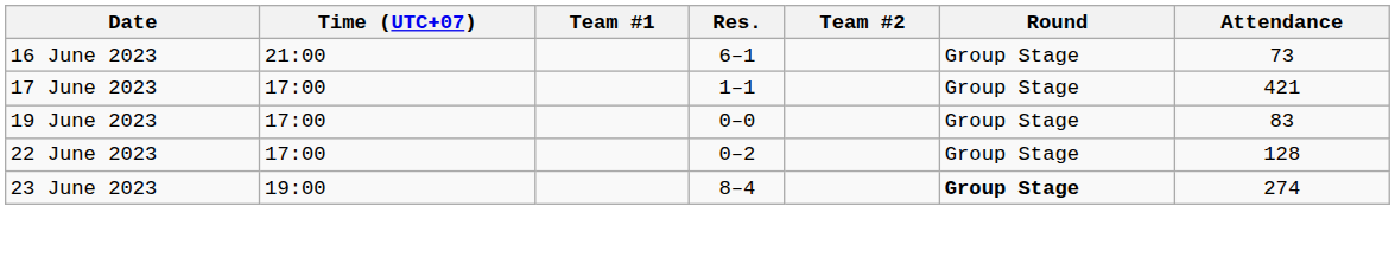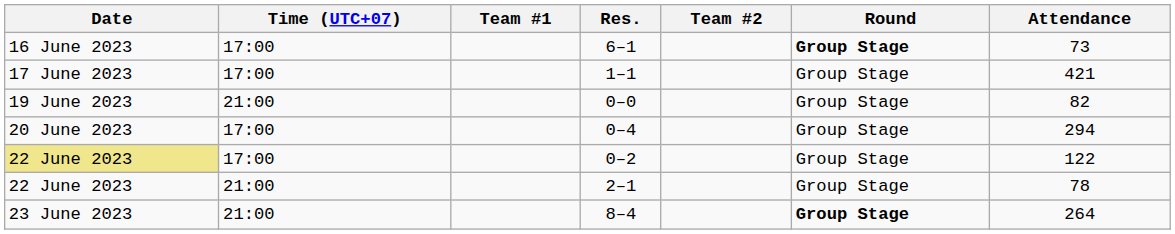 <table class="wikitable" style="text-align:left; width:100%;">
 <tr>
 <th>Date</th>
 <th>Time (<a href='#'>UTC+07</a>)</th>
 <th>Team #1</th>
 <th>Res.</th>
 <th>Team #2</th>
 <th>Round</th>
 <th>Attendance</th>
 </tr>
 <tr>
 <td>16 June 2023</td>
-<td>21:00</td>
+<td>17:00</td>
 <td><strong></strong></td>
 <td style="text-align:center;">6–1</td>
 <td></td>
-<td>Group Stage</td>
+<td><strong>Group Stage</strong></td>
 <td style="text-align:center;">73</td>
 </tr>
 <tr>
 <td>17 June 2023</td>
 <td>17:00</td>
 <td></td>
 <td style="text-align:center;">1–1</td>
 <td></td>
 <td>Group Stage</td>
 <td style="text-align:center;">421</td>
 </tr>
 <tr>
 <td>19 June 2023</td>
-<td>17:00</td>
+<td>21:00</td>
 <td></td>
 <td style="text-align:center;">0–0</td>
 <td></td>
 <td>Group Stage</td>
-<td style="text-align:center;">83</td>
+<td style="text-align:center;">82</td>
 </tr>
 <tr>
-<td>22 June 2023</td>
+<td>20 June 2023</td>
+<td>17:00</td>
+<td></td>
+<td style="text-align:center;">0–4</td>
+<td><strong></strong></td>
+<td>Group Stage</td>
+<td style="text-align:center;">294</td>
+</tr>
+<tr>
+<td style="background: khaki;">22 June 2023</td>
 <td>17:00</td>
 <td></td>
 <td style="text-align:center;">0–2</td>
 <td><strong></strong></td>
 <td>Group Stage</td>
-<td style="text-align:center;">128</td>
+<td style="text-align:center;">122</td>
+</tr>
+<tr>
+<td>22 June 2023</td>
+<td>21:00</td>
+<td><strong></strong></td>
+<td style="text-align:center;">2–1</td>
+<td></td>
+<td>Group Stage</td>
+<td style="text-align:center;">78</td>
 </tr>
 <tr>
 <td>23 June 2023</td>
-<td>19:00</td>
+<td>21:00</td>
 <td><strong></strong></td>
 <td style="text-align:center;">8–4</td>
 <td></td>
 <td><strong>Group Stage</strong></td>
-<td style="text-align:center;">274</td>
+<td style="text-align:center;">264</td>
 </tr>
 </table>
